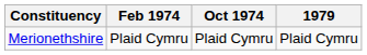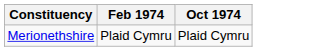 <table class="wikitable">
 <tr>
 <th>Constituency</th>
 <th>Feb 1974</th>
 <th>Oct 1974</th>
-<th>1979</th>
 </tr>
 <tr>
 <td><a href='#'>Merionethshire</a></td>
 <td bgcolor=>Plaid Cymru</td>
 <td bgcolor=>Plaid Cymru</td>
-<td bgcolor=>Plaid Cymru</td>
 </tr>
 </table>
